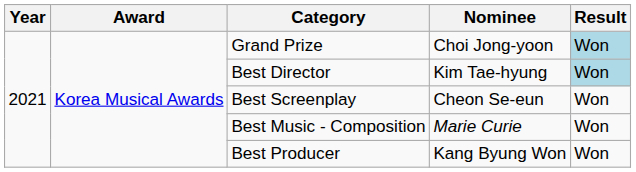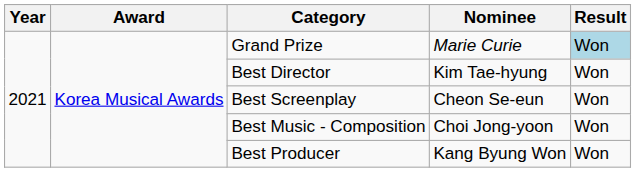 <table class="wikitable">
 <tr>
 <th>Year</th>
 <th>Award</th>
 <th>Category</th>
 <th>Nominee</th>
 <th>Result</th>
 </tr>
 <tr>
 <td rowspan="23">2021</td>
 <td rowspan="10"><a href='#'>Korea Musical Awards</a></td>
 <td>Grand Prize</td>
-<td>Choi Jong-yoon</td>
+<td><em>Marie Curie</em></td>
 <td style="background: lightblue;">Won</td>
 </tr>
 <tr>
 <td>Best Director</td>
 <td>Kim Tae-hyung</td>
-<td style="background: lightblue;">Won</td>
+<td>Won</td>
 </tr>
 <tr>
 <td>Best Screenplay</td>
 <td>Cheon Se-eun</td>
 <td>Won</td>
 </tr>
 <tr>
 <td>Best Music - Composition</td>
-<td><em>Marie Curie</em></td>
+<td>Choi Jong-yoon</td>
 <td>Won</td>
 </tr>
 <tr>
 <td>Best Producer</td>
 <td>Kang Byung Won</td>
 <td>Won</td>
 </tr>
 </table>
